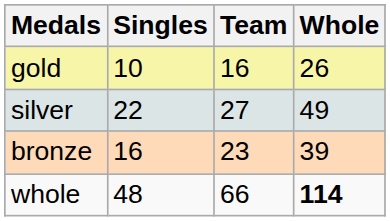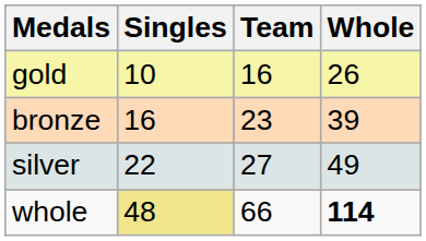 <table class="wikitable">
 <tr>
 <th>Medals</th>
 <th>Singles</th>
 <th>Team</th>
 <th>Whole</th>
 </tr>
 <tr bgcolor="#F7F6A8">
 <td>gold</td>
 <td>10</td>
 <td>16</td>
 <td>26</td>
 </tr>
+<tr bgcolor="#FFDAB9">
+<td>bronze</td>
+<td>16</td>
+<td>23</td>
+<td>39</td>
+</tr>
 <tr bgcolor="#DCE5E5">
 <td>silver</td>
 <td>22</td>
 <td>27</td>
 <td>49</td>
 </tr>
-<tr bgcolor="#FFDAB9">
-<td>bronze</td>
-<td>16</td>
-<td>23</td>
-<td>39</td>
-</tr>
 <tr>
 <td>whole</td>
-<td>48</td>
+<td style="background: khaki;">48</td>
 <td>66</td>
 <td><strong>114</strong></td>
 </tr>
 </table>
